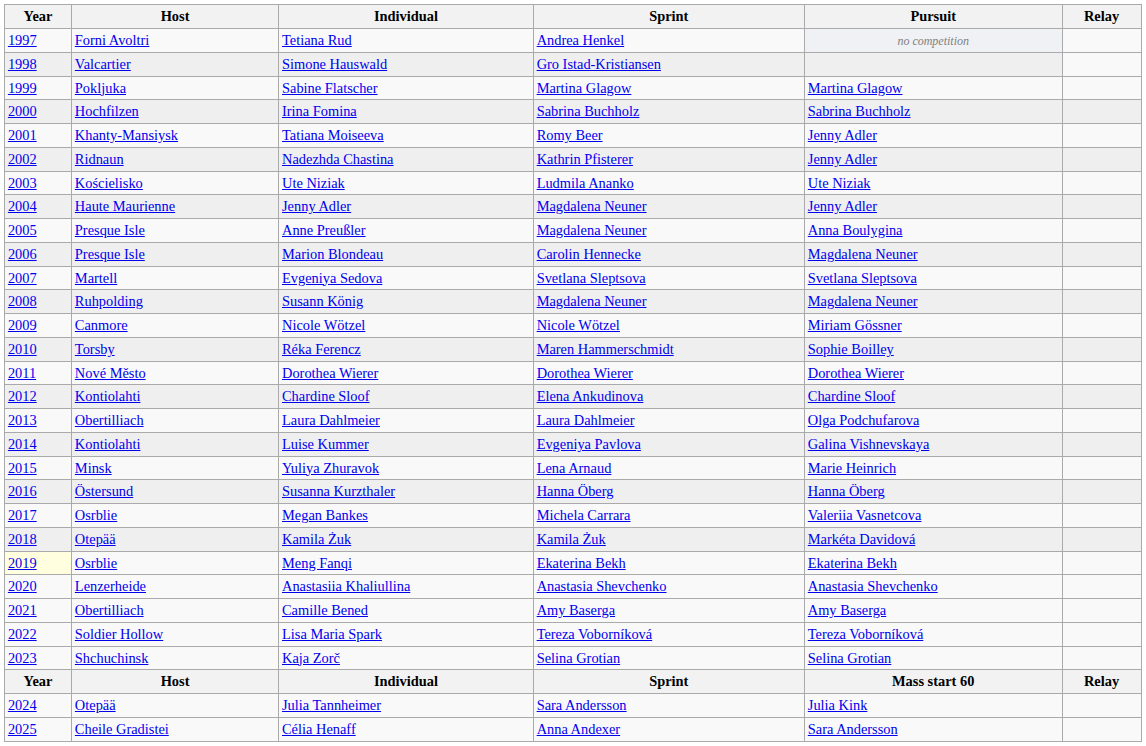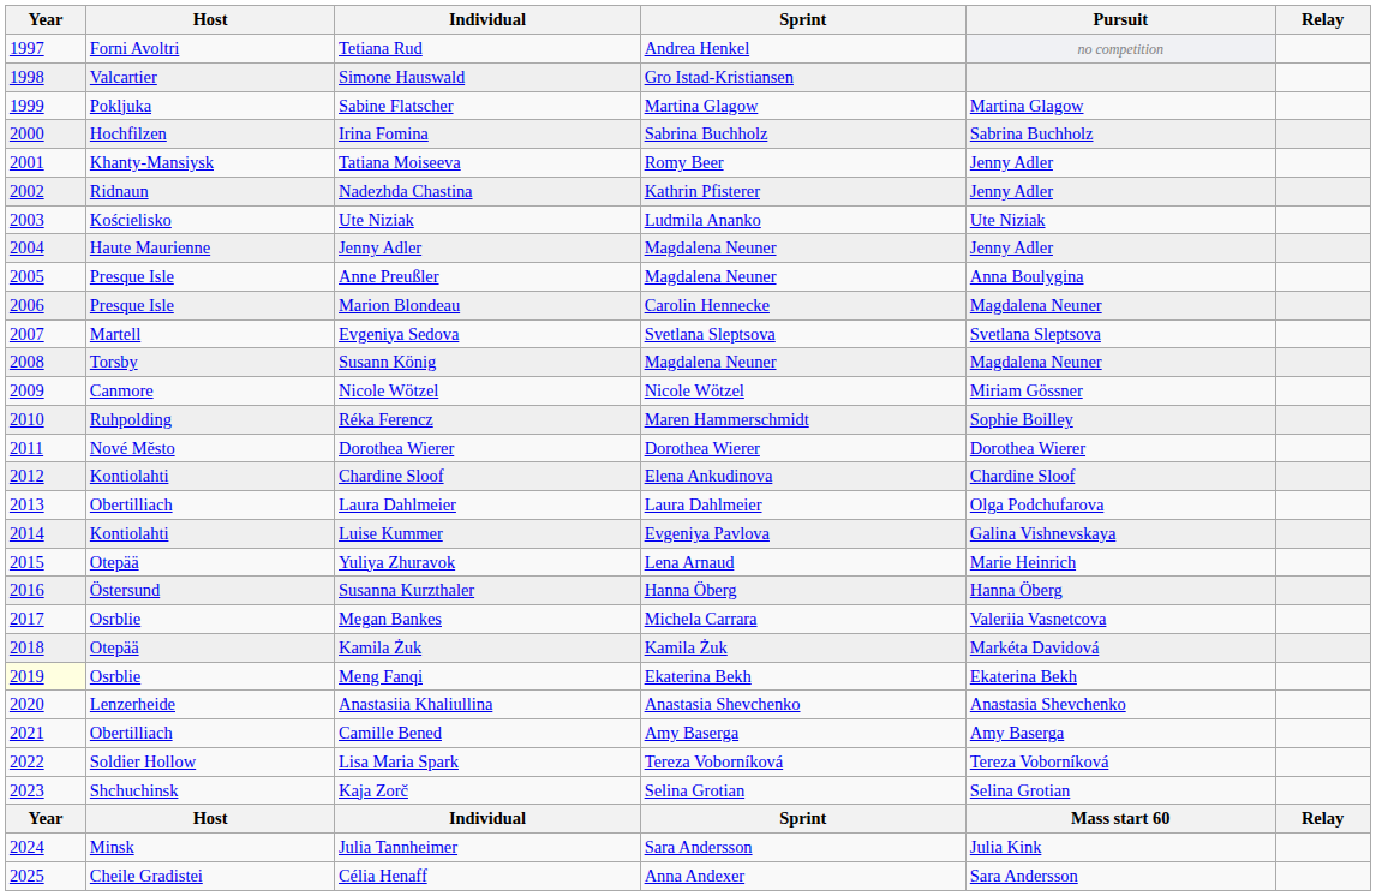 <table class="wikitable" style="font-size:90%; width:90%;">
 <tr style="background:#e0e0e0;">
 <th rowspan=1>Year</th>
 <th rowspan=1>Host</th>
 <th>Individual</th>
 <th>Sprint</th>
 <th>Pursuit</th>
 <th>Relay</th>
 </tr>
 <tr>
 <td><a href='#'>1997</a></td>
 <td> <a href='#'>Forni Avoltri</a></td>
 <td> <a href='#'>Tetiana Rud</a></td>
 <td> <a href='#'>Andrea Henkel</a></td>
 <td rowspan="2" style="background: #f0f1f4; color:gray; text-align:center;" class="table-na"><small><em>no competition</em></small></td>
 <td></td>
 </tr>
 <tr style="background:#efefef;">
 </tr>
 <tr style="background:#efefef;">
 <td><a href='#'>1998</a></td>
 <td> <a href='#'>Valcartier</a></td>
 <td> <a href='#'>Simone Hauswald</a></td>
 <td> <a href='#'>Gro Istad-Kristiansen</a></td>
 <td></td>
 </tr>
 <tr>
 <td><a href='#'>1999</a></td>
 <td> <a href='#'>Pokljuka</a></td>
 <td> <a href='#'>Sabine Flatscher</a></td>
 <td> <a href='#'>Martina Glagow</a></td>
 <td> <a href='#'>Martina Glagow</a></td>
 <td></td>
 </tr>
 <tr style="background:#efefef;">
 <td><a href='#'>2000</a></td>
 <td> <a href='#'>Hochfilzen</a></td>
 <td> <a href='#'>Irina Fomina</a></td>
 <td> <a href='#'>Sabrina Buchholz</a></td>
 <td> <a href='#'>Sabrina Buchholz</a></td>
 <td></td>
 </tr>
 <tr>
 <td><a href='#'>2001</a></td>
 <td> <a href='#'>Khanty-Mansiysk</a></td>
 <td> <a href='#'>Tatiana Moiseeva</a></td>
 <td> <a href='#'>Romy Beer</a></td>
 <td> <a href='#'>Jenny Adler</a></td>
 <td></td>
 </tr>
 <tr style="background:#efefef;">
 <td><a href='#'>2002</a></td>
 <td> <a href='#'>Ridnaun</a></td>
 <td> <a href='#'>Nadezhda Chastina</a></td>
 <td> <a href='#'>Kathrin Pfisterer</a></td>
 <td> <a href='#'>Jenny Adler</a></td>
 <td></td>
 </tr>
 <tr>
 <td><a href='#'>2003</a></td>
 <td> <a href='#'>Kościelisko</a></td>
 <td> <a href='#'>Ute Niziak</a></td>
 <td> <a href='#'>Ludmila Ananko</a></td>
 <td> <a href='#'>Ute Niziak</a></td>
 <td></td>
 </tr>
 <tr style="background:#efefef;">
 <td><a href='#'>2004</a></td>
 <td> <a href='#'>Haute Maurienne</a></td>
 <td> <a href='#'>Jenny Adler</a></td>
 <td> <a href='#'>Magdalena Neuner</a></td>
 <td> <a href='#'>Jenny Adler</a></td>
 <td></td>
 </tr>
 <tr>
 <td><a href='#'>2005</a></td>
 <td> <a href='#'>Presque Isle</a></td>
 <td> <a href='#'>Anne Preußler</a></td>
 <td> <a href='#'>Magdalena Neuner</a></td>
 <td> <a href='#'>Anna Boulygina</a></td>
 <td></td>
 </tr>
 <tr style="background:#efefef;">
 <td><a href='#'>2006</a></td>
 <td> <a href='#'>Presque Isle</a></td>
 <td> <a href='#'>Marion Blondeau</a></td>
 <td> <a href='#'>Carolin Hennecke</a></td>
 <td> <a href='#'>Magdalena Neuner</a></td>
 <td></td>
 </tr>
 <tr>
 <td><a href='#'>2007</a></td>
 <td> <a href='#'>Martell</a></td>
 <td> <a href='#'>Evgeniya Sedova</a></td>
 <td> <a href='#'>Svetlana Sleptsova</a></td>
 <td> <a href='#'>Svetlana Sleptsova</a></td>
 <td></td>
 </tr>
 <tr style="background:#efefef;">
 <td><a href='#'>2008</a></td>
-<td> <a href='#'>Ruhpolding</a></td>
+<td> <a href='#'>Torsby</a></td>
 <td> <a href='#'>Susann König</a></td>
 <td> <a href='#'>Magdalena Neuner</a></td>
 <td> <a href='#'>Magdalena Neuner</a></td>
 <td></td>
 </tr>
 <tr>
 <td><a href='#'>2009</a></td>
 <td> <a href='#'>Canmore</a></td>
 <td> <a href='#'>Nicole Wötzel</a></td>
 <td> <a href='#'>Nicole Wötzel</a></td>
 <td> <a href='#'>Miriam Gössner</a></td>
 <td></td>
 </tr>
 <tr style="background:#efefef;">
 <td><a href='#'>2010</a></td>
-<td> <a href='#'>Torsby</a></td>
+<td> <a href='#'>Ruhpolding</a></td>
 <td> <a href='#'>Réka Ferencz</a></td>
 <td> <a href='#'>Maren Hammerschmidt</a></td>
 <td> <a href='#'>Sophie Boilley</a></td>
 <td></td>
 </tr>
 <tr>
 <td><a href='#'>2011</a></td>
 <td> <a href='#'>Nové Město</a></td>
 <td> <a href='#'>Dorothea Wierer</a></td>
 <td> <a href='#'>Dorothea Wierer</a></td>
 <td> <a href='#'>Dorothea Wierer</a></td>
 <td></td>
 </tr>
 <tr style="background:#efefef;">
 <td><a href='#'>2012</a></td>
 <td> <a href='#'>Kontiolahti</a></td>
 <td> <a href='#'>Chardine Sloof</a></td>
 <td> <a href='#'>Elena Ankudinova</a></td>
 <td> <a href='#'>Chardine Sloof</a></td>
 <td></td>
 </tr>
 <tr>
 <td><a href='#'>2013</a></td>
 <td> <a href='#'>Obertilliach</a></td>
 <td> <a href='#'>Laura Dahlmeier</a></td>
 <td> <a href='#'>Laura Dahlmeier</a></td>
 <td> <a href='#'>Olga Podchufarova</a></td>
 <td></td>
 </tr>
 <tr style="background:#efefef;">
 <td><a href='#'>2014</a></td>
 <td> <a href='#'>Kontiolahti</a></td>
 <td> <a href='#'>Luise Kummer</a></td>
 <td> <a href='#'>Evgeniya Pavlova</a></td>
 <td> <a href='#'>Galina Vishnevskaya</a></td>
 <td></td>
 </tr>
 <tr>
 <td><a href='#'>2015</a></td>
-<td> <a href='#'>Minsk</a></td>
+<td> <a href='#'>Otepää</a></td>
 <td> <a href='#'>Yuliya Zhuravok</a></td>
 <td> <a href='#'>Lena Arnaud</a></td>
 <td> <a href='#'>Marie Heinrich</a></td>
 <td></td>
 </tr>
 <tr style="background:#efefef;">
 <td><a href='#'>2016</a></td>
 <td> <a href='#'>Östersund</a></td>
 <td> <a href='#'>Susanna Kurzthaler</a></td>
 <td> <a href='#'>Hanna Öberg</a></td>
 <td> <a href='#'>Hanna Öberg</a></td>
 <td></td>
 </tr>
 <tr>
 <td><a href='#'>2017</a></td>
 <td> <a href='#'>Osrblie</a></td>
 <td> <a href='#'>Megan Bankes</a></td>
 <td> <a href='#'>Michela Carrara</a></td>
 <td> <a href='#'>Valeriia Vasnetcova</a></td>
 <td></td>
 </tr>
 <tr style="background:#efefef;">
 <td><a href='#'>2018</a></td>
 <td> <a href='#'>Otepää</a></td>
 <td> <a href='#'>Kamila Żuk</a></td>
 <td> <a href='#'>Kamila Żuk</a></td>
 <td> <a href='#'>Markéta Davidová</a></td>
 <td></td>
 </tr>
 <tr>
 <td style="background: lightyellow;"><a href='#'>2019</a></td>
 <td> <a href='#'>Osrblie</a></td>
 <td> <a href='#'>Meng Fanqi</a></td>
 <td> <a href='#'>Ekaterina Bekh</a></td>
 <td> <a href='#'>Ekaterina Bekh</a></td>
 <td></td>
 </tr>
 <tr>
 <td><a href='#'>2020</a></td>
 <td> <a href='#'>Lenzerheide</a></td>
 <td> <a href='#'>Anastasiia Khaliullina</a></td>
 <td> <a href='#'>Anastasia Shevchenko</a></td>
 <td> <a href='#'>Anastasia Shevchenko</a></td>
 <td></td>
 </tr>
 <tr>
 <td><a href='#'>2021</a></td>
 <td> <a href='#'>Obertilliach</a></td>
 <td> <a href='#'>Camille Bened</a></td>
 <td> <a href='#'>Amy Baserga</a></td>
 <td> <a href='#'>Amy Baserga</a></td>
 <td></td>
 </tr>
 <tr>
 <td><a href='#'>2022</a></td>
 <td> <a href='#'>Soldier Hollow</a></td>
 <td> <a href='#'>Lisa Maria Spark</a></td>
 <td> <a href='#'>Tereza Voborníková</a></td>
 <td> <a href='#'>Tereza Voborníková</a></td>
 <td></td>
 </tr>
 <tr>
 <td><a href='#'>2023</a></td>
 <td> <a href='#'>Shchuchinsk</a></td>
 <td> <a href='#'>Kaja Zorč</a></td>
 <td> <a href='#'>Selina Grotian</a></td>
 <td> <a href='#'>Selina Grotian</a></td>
 <td></td>
 </tr>
 <tr style="background:#e0e0e0;">
 <th rowspan=1>Year</th>
 <th rowspan=1>Host</th>
 <th>Individual</th>
 <th>Sprint</th>
 <th>Mass start 60</th>
 <th>Relay</th>
 </tr>
 <tr>
 <td><a href='#'>2024</a></td>
-<td> <a href='#'>Otepää</a></td>
+<td> <a href='#'>Minsk</a></td>
 <td> <a href='#'>Julia Tannheimer</a></td>
 <td> <a href='#'>Sara Andersson</a></td>
 <td> <a href='#'>Julia Kink</a></td>
 <td></td>
 </tr>
 <tr>
 <td><a href='#'>2025</a></td>
 <td> <a href='#'>Cheile Gradistei</a></td>
 <td> <a href='#'>Célia Henaff</a></td>
 <td> <a href='#'>Anna Andexer</a></td>
 <td> <a href='#'>Sara Andersson</a></td>
 <td></td>
 </tr>
 </table>
